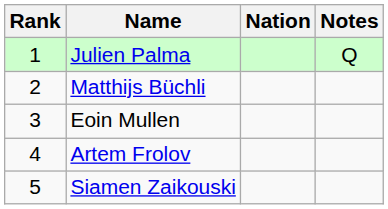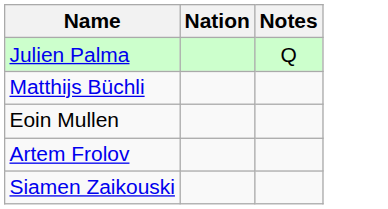 <table class="wikitable sortable" style="text-align:center">
 <tr>
-<th>Rank</th>
 <th>Name</th>
 <th>Nation</th>
 <th>Notes</th>
 </tr>
 <tr bgcolor=ccffcc>
-<td>1</td>
 <td align=left><a href='#'>Julien Palma</a></td>
 <td align=left></td>
 <td>Q</td>
 </tr>
 <tr>
-<td>2</td>
 <td align=left><a href='#'>Matthijs Büchli</a></td>
 <td align=left></td>
 <td></td>
 </tr>
 <tr>
-<td>3</td>
 <td align=left>Eoin Mullen</td>
 <td align=left></td>
 <td></td>
 </tr>
 <tr>
-<td>4</td>
 <td align=left><a href='#'>Artem Frolov</a></td>
 <td align=left></td>
 <td></td>
 </tr>
 <tr>
-<td>5</td>
 <td align=left><a href='#'>Siamen Zaikouski</a></td>
 <td align=left></td>
 <td></td>
 </tr>
 </table>
